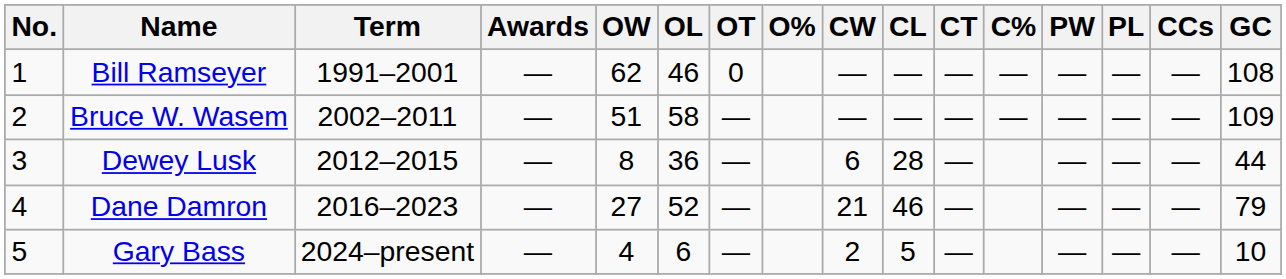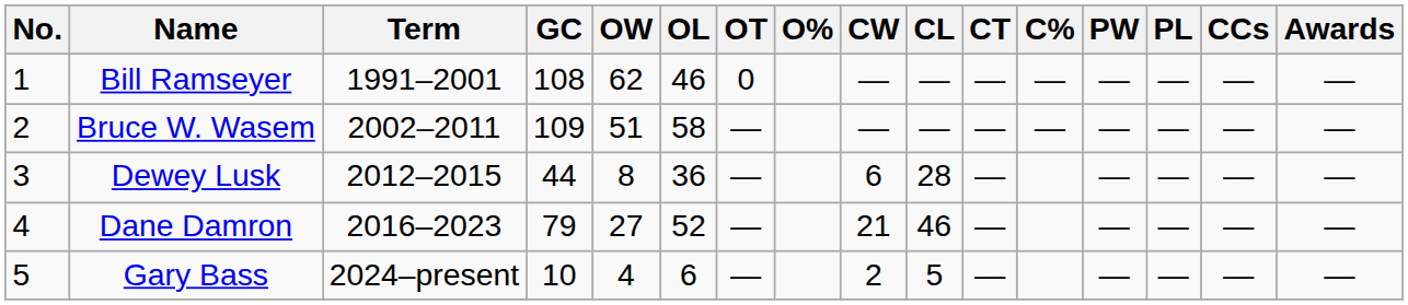 <table class="wikitable sortable">
 <tr>
 <th>No.</th>
 <th>Name</th>
 <th>Term</th>
-<th class="unsortable">Awards</th>
+<th>GC</th>
 <th>OW</th>
 <th>OL</th>
 <th>OT</th>
 <th>O%</th>
 <th>CW</th>
 <th>CL</th>
 <th>CT</th>
 <th>C%</th>
 <th>PW</th>
 <th>PL</th>
 <th>CCs</th>
-<th>GC</th>
+<th class="unsortable">Awards</th>
 </tr>
 <tr>
 <td>1</td>
 <td align="center"><a href='#'>Bill Ramseyer</a></td>
 <td align="center">1991–2001</td>
-<td align="center">—</td>
+<td align="center">108</td>
 <td align="center">62</td>
 <td align="center">46</td>
 <td align="center">0</td>
 <td align="center"></td>
 <td align="center">—</td>
 <td align="center">—</td>
 <td align="center">—</td>
 <td align="center">—</td>
 <td align="center">—</td>
 <td align="center">—</td>
 <td align="center">—</td>
-<td align="center">108</td>
+<td align="center">—</td>
 </tr>
 <tr>
 <td>2</td>
 <td align="center"><a href='#'>Bruce W. Wasem</a></td>
 <td align="center">2002–2011</td>
-<td align="center">—</td>
+<td align="center">109</td>
 <td align="center">51</td>
 <td align="center">58</td>
 <td align="center">—</td>
 <td align="center"></td>
 <td align="center">—</td>
 <td align="center">—</td>
 <td align="center">—</td>
 <td align="center">—</td>
 <td align="center">—</td>
 <td align="center">—</td>
 <td align="center">—</td>
-<td align="center">109</td>
+<td align="center">—</td>
 </tr>
 <tr>
 <td>3</td>
 <td align="center"><a href='#'>Dewey Lusk</a></td>
 <td align="center">2012–2015</td>
-<td align="center">—</td>
+<td align="center">44</td>
 <td align="center">8</td>
 <td align="center">36</td>
 <td align="center">—</td>
 <td align="center"></td>
 <td align="center">6</td>
 <td align="center">28</td>
 <td align="center">—</td>
 <td align="center"></td>
 <td align="center">—</td>
 <td align="center">—</td>
 <td align="center">—</td>
-<td align="center">44</td>
+<td align="center">—</td>
 </tr>
 <tr>
 <td>4</td>
 <td align="center"><a href='#'>Dane Damron</a></td>
 <td align="center">2016–2023</td>
-<td align="center">—</td>
+<td align="center">79</td>
 <td align="center">27</td>
 <td align="center">52</td>
 <td align="center">—</td>
 <td align="center"></td>
 <td align="center">21</td>
 <td align="center">46</td>
 <td align="center">—</td>
 <td align="center"></td>
 <td align="center">—</td>
 <td align="center">—</td>
 <td align="center">—</td>
-<td align="center">79</td>
+<td align="center">—</td>
 </tr>
 <tr>
 <td>5</td>
 <td align="center"><a href='#'>Gary Bass</a></td>
 <td align="center">2024–present</td>
-<td align="center">—</td>
+<td align="center">10</td>
 <td align="center">4</td>
 <td align="center">6</td>
 <td align="center">—</td>
 <td align="center"></td>
 <td align="center">2</td>
 <td align="center">5</td>
 <td align="center">—</td>
 <td align="center"></td>
 <td align="center">—</td>
 <td align="center">—</td>
 <td align="center">—</td>
-<td align="center">10</td>
+<td align="center">—</td>
 </tr>
 </table>
